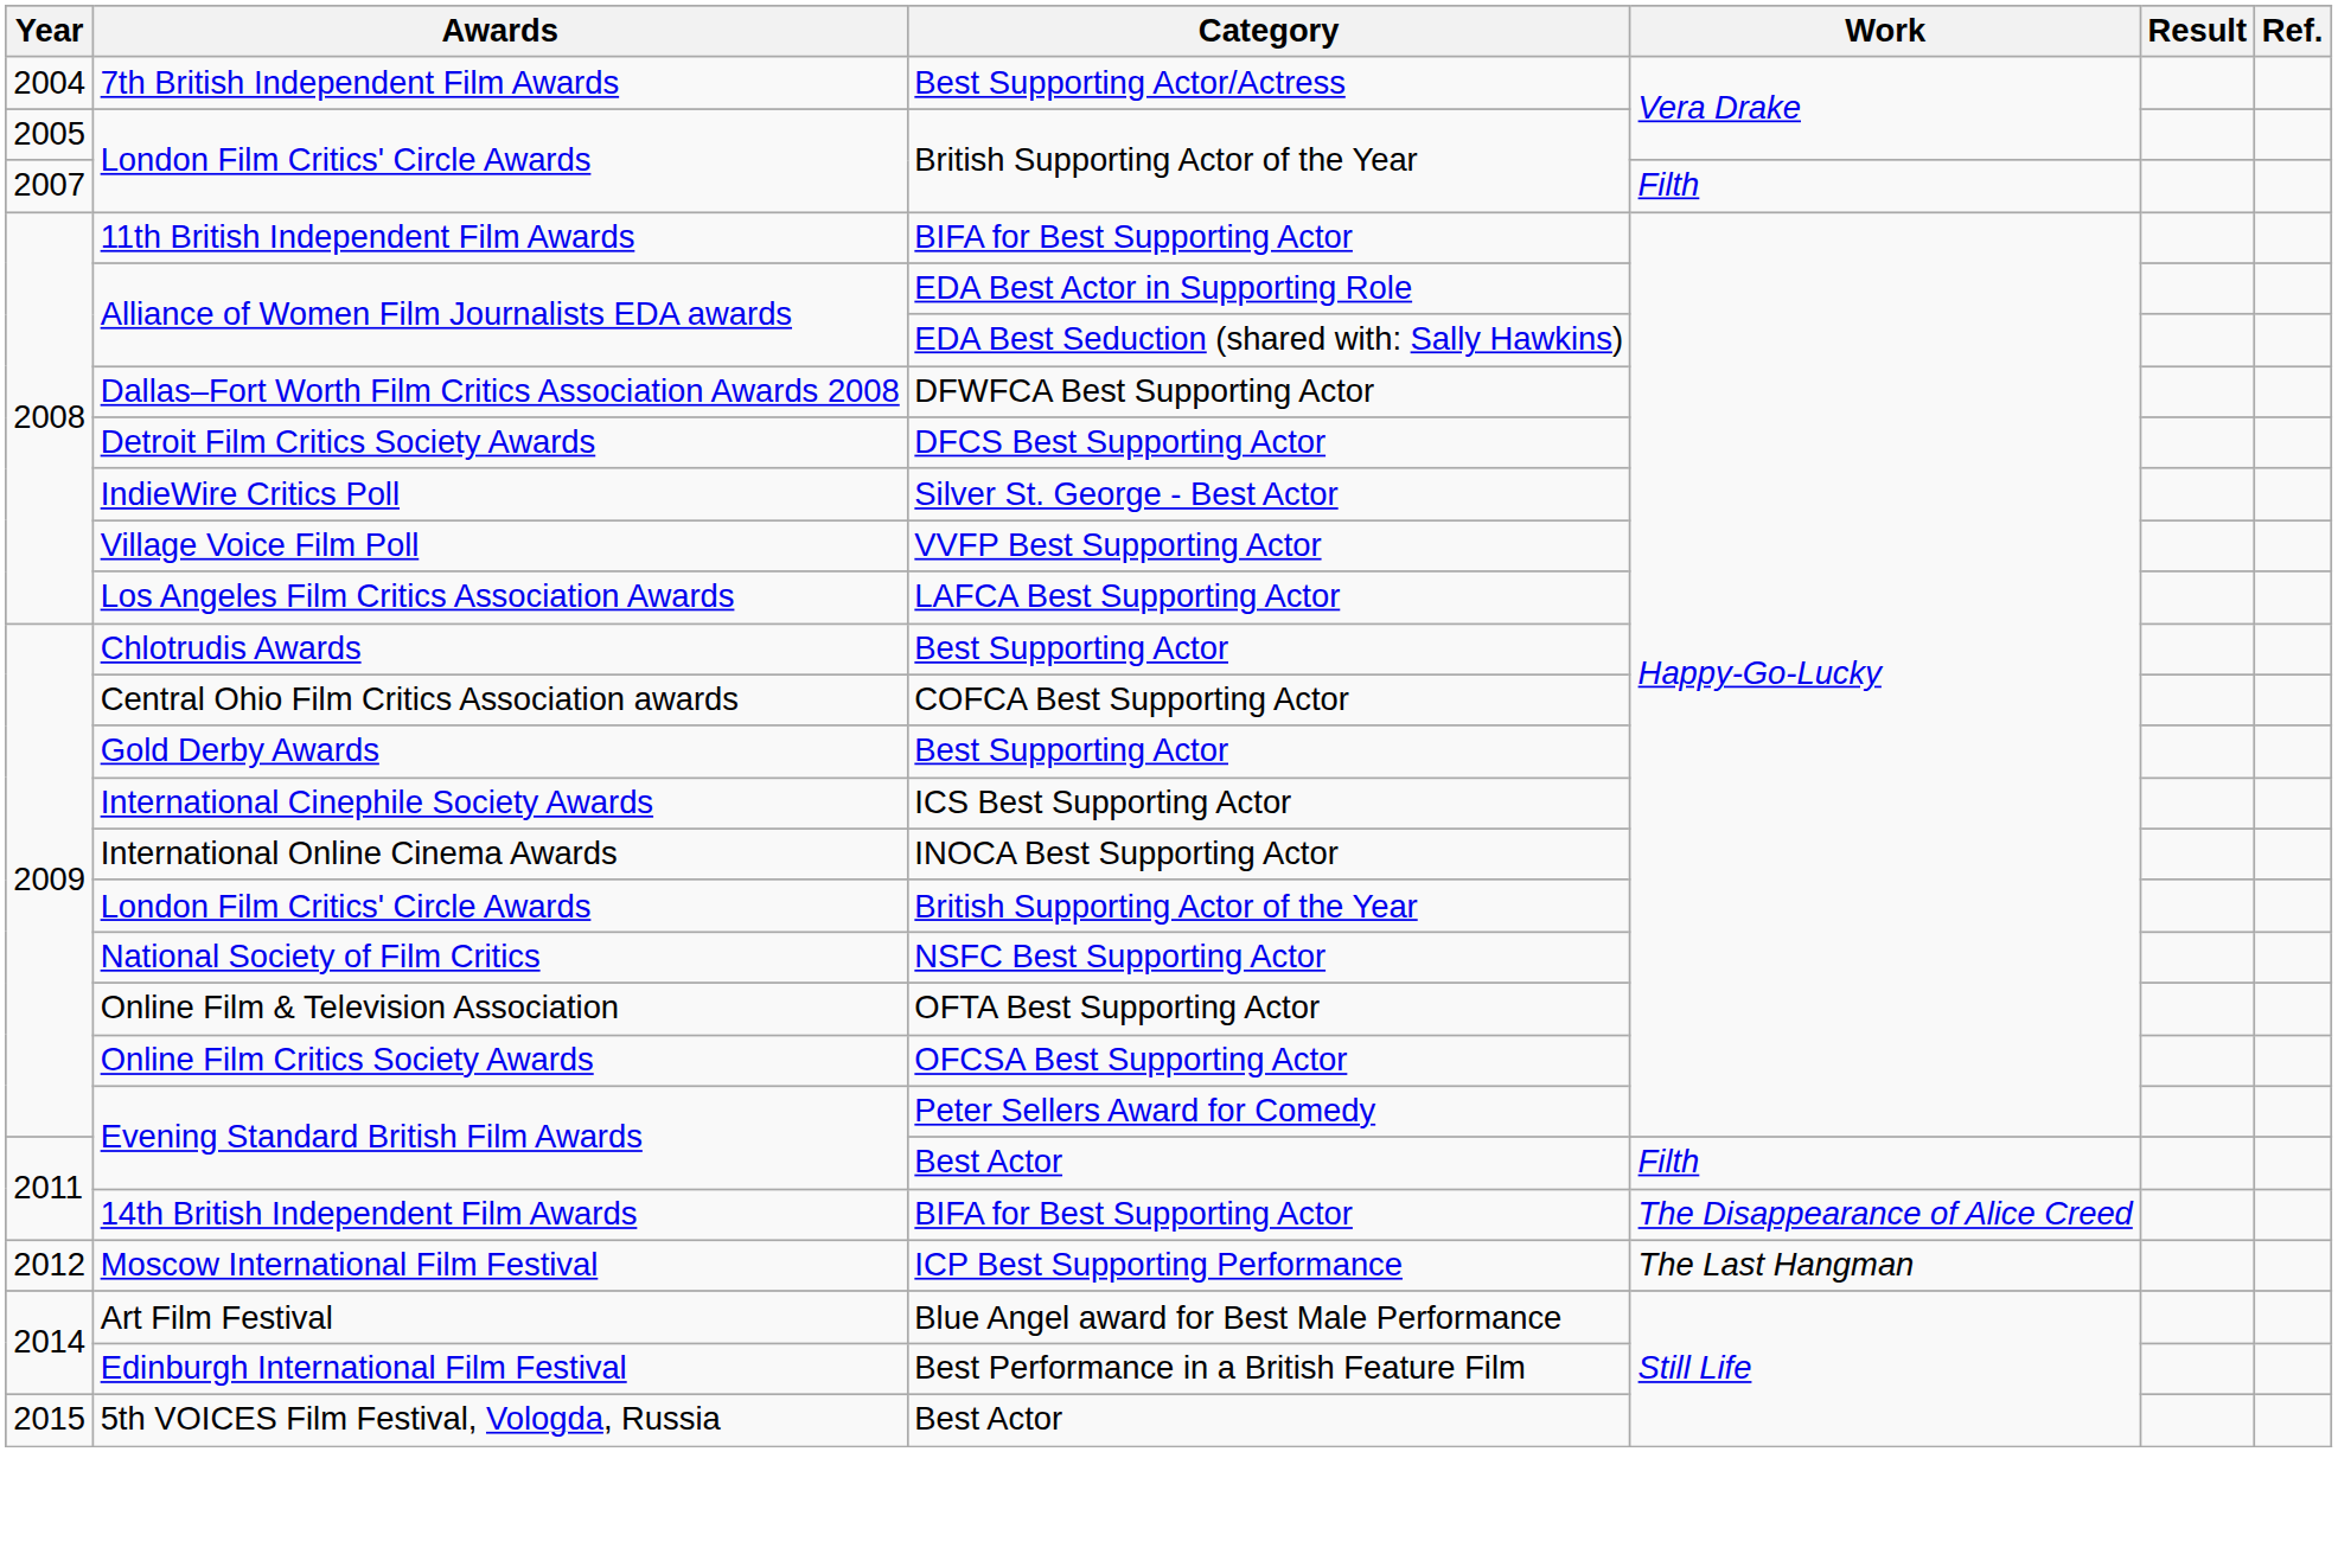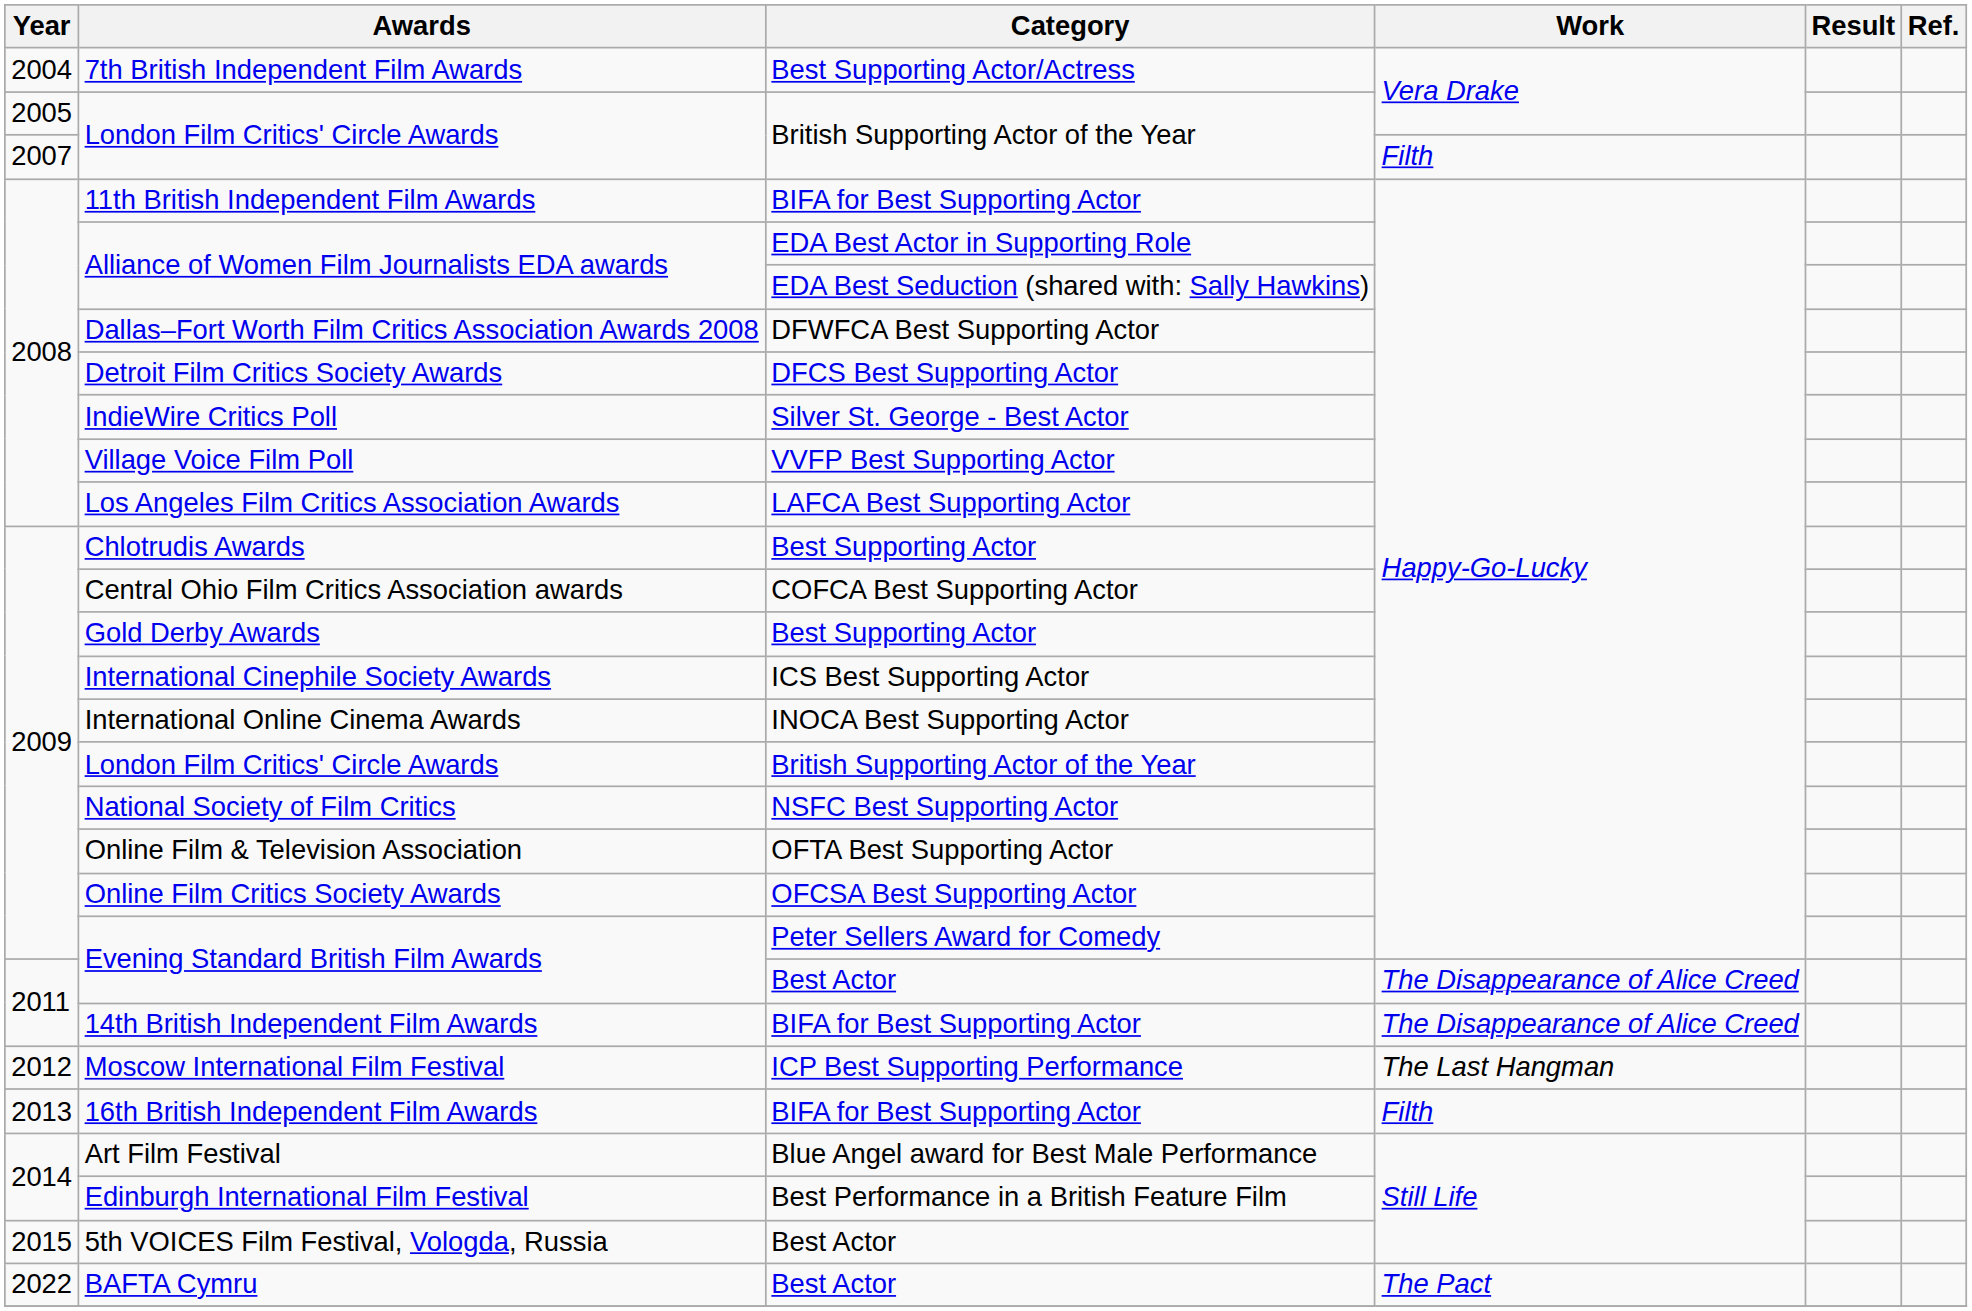 <table class="wikitable unsortable">
 <tr>
 <th>Year</th>
 <th>Awards</th>
 <th>Category</th>
 <th>Work</th>
 <th>Result</th>
 <th>Ref.</th>
 </tr>
 <tr>
 <td>2004</td>
 <td><a href='#'>7th British Independent Film Awards</a></td>
 <td><a href='#'>Best Supporting Actor/Actress</a></td>
 <td rowspan="2"><em><a href='#'>Vera Drake</a></em></td>
 <td></td>
 <td></td>
 </tr>
 <tr>
 <td>2005</td>
 <td rowspan="2"><a href='#'>London Film Critics' Circle Awards </a></td>
 <td rowspan="2">British Supporting Actor of the Year</td>
 <td></td>
 <td></td>
 </tr>
 <tr>
 <td>2007</td>
 <td><em><a href='#'>Filth</a></em></td>
 <td></td>
 <td></td>
 </tr>
 <tr>
 <td rowspan="8">2008</td>
 <td><a href='#'>11th British Independent Film Awards</a></td>
 <td><a href='#'>BIFA for Best Supporting Actor</a></td>
 <td rowspan="18"><em><a href='#'>Happy-Go-Lucky</a></em></td>
 <td></td>
 <td></td>
 </tr>
 <tr>
 <td rowspan="2"><a href='#'> Alliance of Women Film Journalists EDA awards</a></td>
 <td><a href='#'>EDA Best Actor in Supporting Role</a></td>
 <td></td>
 <td></td>
 </tr>
 <tr>
 <td><a href='#'>EDA Best Seduction</a> (shared with: <a href='#'>Sally Hawkins</a>)</td>
 <td></td>
 <td></td>
 </tr>
 <tr>
 <td><a href='#'>Dallas–Fort Worth Film Critics Association Awards 2008</a></td>
 <td>DFWFCA Best Supporting Actor</td>
 <td></td>
 <td></td>
 </tr>
 <tr>
 <td><a href='#'>Detroit Film Critics Society Awards</a></td>
 <td><a href='#'>DFCS Best Supporting Actor</a></td>
 <td></td>
 <td></td>
 </tr>
 <tr>
 <td><a href='#'>IndieWire Critics Poll</a></td>
 <td><a href='#'>Silver St. George - Best Actor</a></td>
 <td></td>
 <td></td>
 </tr>
 <tr>
 <td><a href='#'>Village Voice Film Poll</a></td>
 <td><a href='#'>VVFP Best Supporting Actor</a></td>
 <td></td>
 <td></td>
 </tr>
 <tr>
 <td><a href='#'>Los Angeles Film Critics Association Awards</a></td>
 <td><a href='#'>LAFCA Best Supporting Actor</a></td>
 <td></td>
 <td></td>
 </tr>
 <tr>
 <td rowspan="10">2009</td>
 <td><a href='#'>Chlotrudis Awards</a></td>
 <td><a href='#'>Best Supporting Actor</a></td>
 <td></td>
 <td></td>
 </tr>
 <tr>
 <td>Central Ohio Film Critics Association awards</td>
 <td>COFCA Best Supporting Actor</td>
 <td></td>
 <td></td>
 </tr>
 <tr>
 <td><a href='#'>Gold Derby Awards</a></td>
 <td><a href='#'>Best Supporting Actor</a></td>
 <td></td>
 <td></td>
 </tr>
 <tr>
 <td><a href='#'>International Cinephile Society Awards</a></td>
 <td>ICS Best Supporting Actor</td>
 <td></td>
 <td></td>
 </tr>
 <tr>
 <td>International Online Cinema Awards</td>
 <td>INOCA Best Supporting Actor</td>
 <td></td>
 <td></td>
 </tr>
 <tr>
 <td><a href='#'>London Film Critics' Circle Awards </a></td>
 <td><a href='#'>British Supporting Actor of the Year</a></td>
 <td></td>
 <td></td>
 </tr>
 <tr>
 <td><a href='#'>National Society of Film Critics </a></td>
 <td><a href='#'>NSFC Best Supporting Actor</a></td>
 <td></td>
 <td></td>
 </tr>
 <tr>
 <td>Online Film & Television Association</td>
 <td>OFTA Best Supporting Actor</td>
 <td></td>
 <td></td>
 </tr>
 <tr>
 <td><a href='#'>Online Film Critics Society Awards</a></td>
 <td><a href='#'>OFCSA Best Supporting Actor</a></td>
 <td></td>
 <td></td>
 </tr>
 <tr>
 <td rowspan="2"><a href='#'>Evening Standard British Film Awards</a></td>
 <td><a href='#'>Peter Sellers Award for Comedy</a></td>
 <td></td>
 <td></td>
 </tr>
 <tr>
 <td rowspan="2">2011</td>
 <td><a href='#'>Best Actor</a></td>
-<td><em><a href='#'>Filth</a></em></td>
+<td><em><a href='#'>The Disappearance of Alice Creed</a></em></td>
 <td></td>
 <td></td>
 </tr>
 <tr>
 <td><a href='#'>14th British Independent Film Awards</a></td>
 <td><a href='#'>BIFA for Best Supporting Actor</a></td>
 <td><em><a href='#'>The Disappearance of Alice Creed</a></em></td>
 <td></td>
 <td></td>
 </tr>
 <tr>
 <td>2012</td>
 <td><a href='#'>Moscow International Film Festival </a></td>
 <td><a href='#'>ICP Best Supporting Performance</a></td>
 <td><em>The Last Hangman </em></td>
+<td></td>
+<td></td>
+</tr>
+<tr>
+<td>2013</td>
+<td><a href='#'>16th British Independent Film Awards</a></td>
+<td><a href='#'>BIFA for Best Supporting Actor</a></td>
+<td><em><a href='#'>Filth</a></em></td>
 <td></td>
 <td></td>
 </tr>
 <tr>
 <td rowspan="2">2014</td>
 <td>Art Film Festival</td>
 <td>Blue Angel award for Best Male Performance</td>
 <td rowspan="3"><em><a href='#'>Still Life</a></em></td>
 <td></td>
 <td></td>
 </tr>
 <tr>
 <td><a href='#'>Edinburgh International Film Festival</a></td>
 <td>Best Performance in a British Feature Film</td>
 <td></td>
 <td></td>
 </tr>
 <tr>
 <td>2015</td>
 <td>5th VOICES Film Festival, <a href='#'>Vologda</a>, Russia</td>
 <td>Best Actor</td>
 <td></td>
 <td></td>
 </tr>
 <tr>
+<td>2022</td>
+<td><a href='#'>BAFTA Cymru</a></td>
+<td><a href='#'>Best Actor</a></td>
+<td><em><a href='#'>The Pact</a></em></td>
+<td></td>
+<td></td>
+</tr>
+<tr>
 </tr>
 </table>
